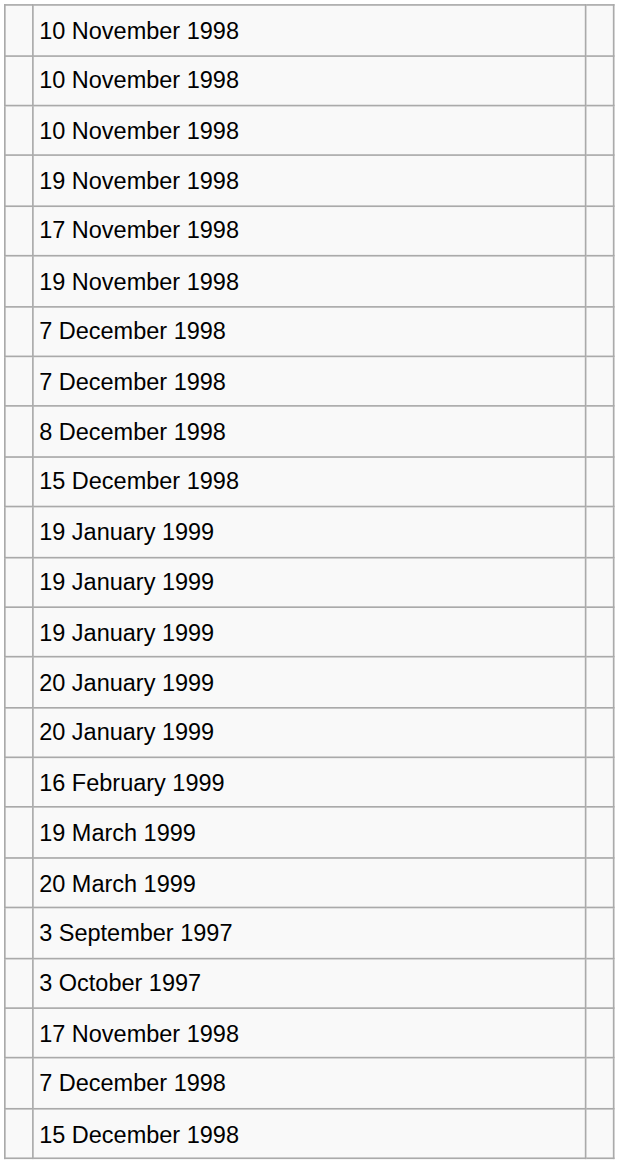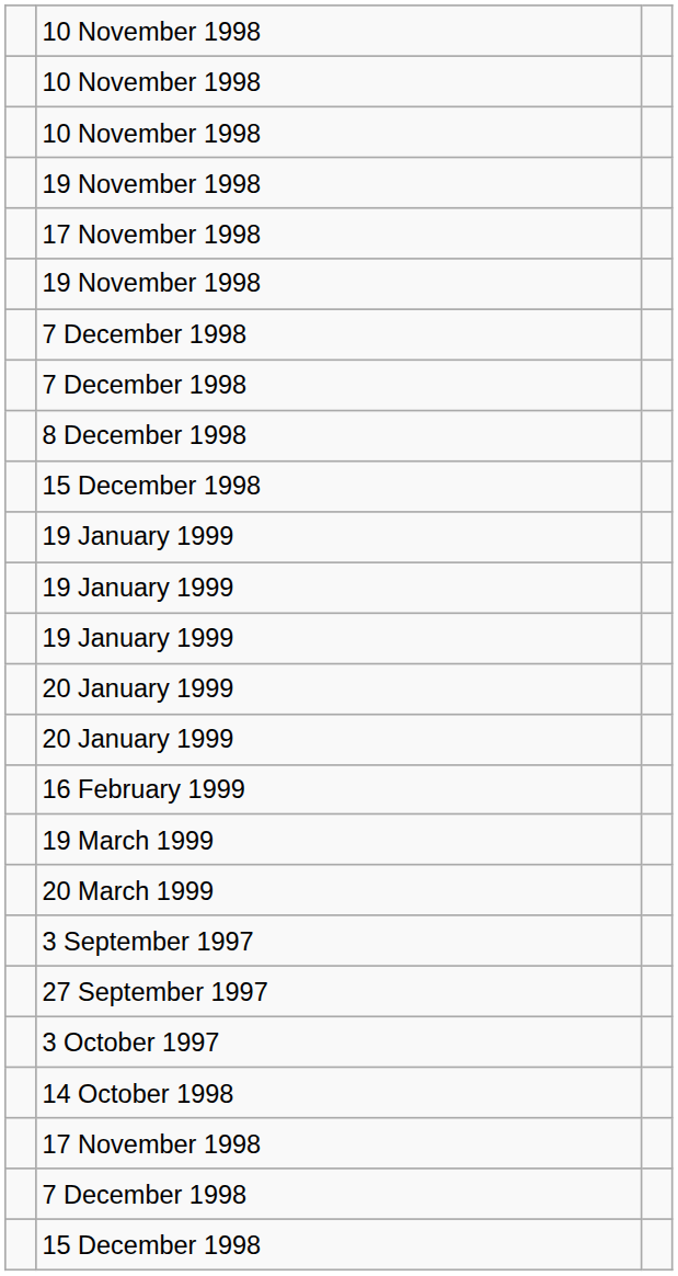 <table class="wikitable" style="font-size: 89%; float: left; width: 26em; margin-right: 1em; height: 700px">
 <tr>
 <td></td>
 <td>10 November 1998</td>
 <td></td>
 </tr>
 <tr>
 <td></td>
 <td>10 November 1998</td>
 <td></td>
 </tr>
 <tr>
 <td></td>
 <td>10 November 1998</td>
 <td></td>
 </tr>
 <tr>
 <td></td>
 <td>19 November 1998</td>
 <td></td>
 </tr>
 <tr>
 <td></td>
 <td>17 November 1998</td>
 <td></td>
 </tr>
 <tr>
 <td></td>
 <td>19 November 1998</td>
 <td></td>
 </tr>
 <tr>
 <td></td>
 <td>7 December 1998</td>
 <td></td>
 </tr>
 <tr>
 <td></td>
 <td>7 December 1998</td>
 <td></td>
 </tr>
 <tr>
 <td></td>
 <td>8 December 1998</td>
 <td></td>
 </tr>
 <tr>
 <td></td>
 <td>15 December 1998</td>
 <td></td>
 </tr>
 <tr>
 <td></td>
 <td>19 January 1999</td>
 <td></td>
 </tr>
 <tr>
 <td></td>
 <td>19 January 1999</td>
 <td></td>
 </tr>
 <tr>
 <td></td>
 <td>19 January 1999</td>
 <td></td>
 </tr>
 <tr>
 <td></td>
 <td>20 January 1999</td>
 <td></td>
 </tr>
 <tr>
 <td></td>
 <td>20 January 1999</td>
 <td></td>
 </tr>
 <tr>
 <td></td>
 <td>16 February 1999</td>
 <td></td>
 </tr>
 <tr>
 <td></td>
 <td>19 March 1999</td>
 <td></td>
 </tr>
 <tr>
 <td></td>
 <td>20 March 1999</td>
 <td></td>
 </tr>
 <tr>
 <td></td>
 <td>3 September 1997</td>
 <td></td>
 </tr>
 <tr>
 <td></td>
+<td>27 September 1997</td>
+<td></td>
+</tr>
+<tr>
+<td></td>
 <td>3 October 1997</td>
+<td></td>
+</tr>
+<tr>
+<td></td>
+<td>14 October 1998</td>
 <td></td>
 </tr>
 <tr>
 <td></td>
 <td>17 November 1998</td>
 <td></td>
 </tr>
 <tr>
 <td></td>
 <td>7 December 1998</td>
 <td></td>
 </tr>
 <tr>
 <td></td>
 <td>15 December 1998</td>
 <td></td>
 </tr>
 </table>
